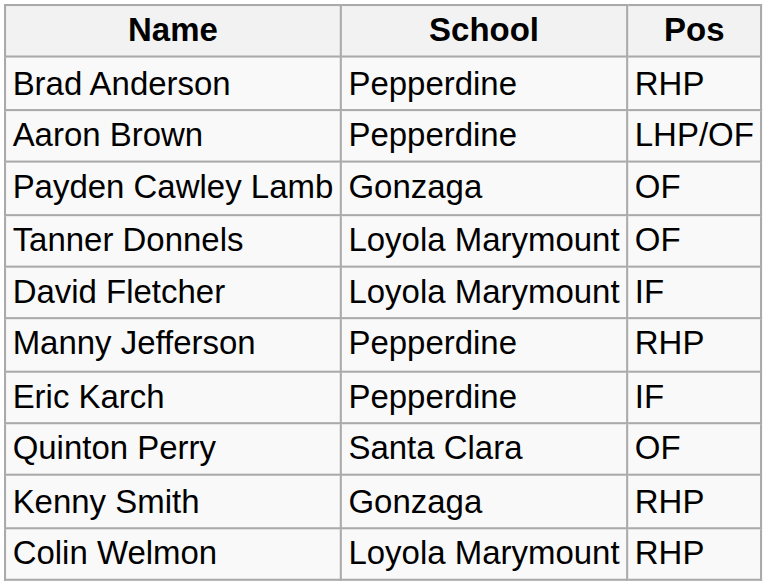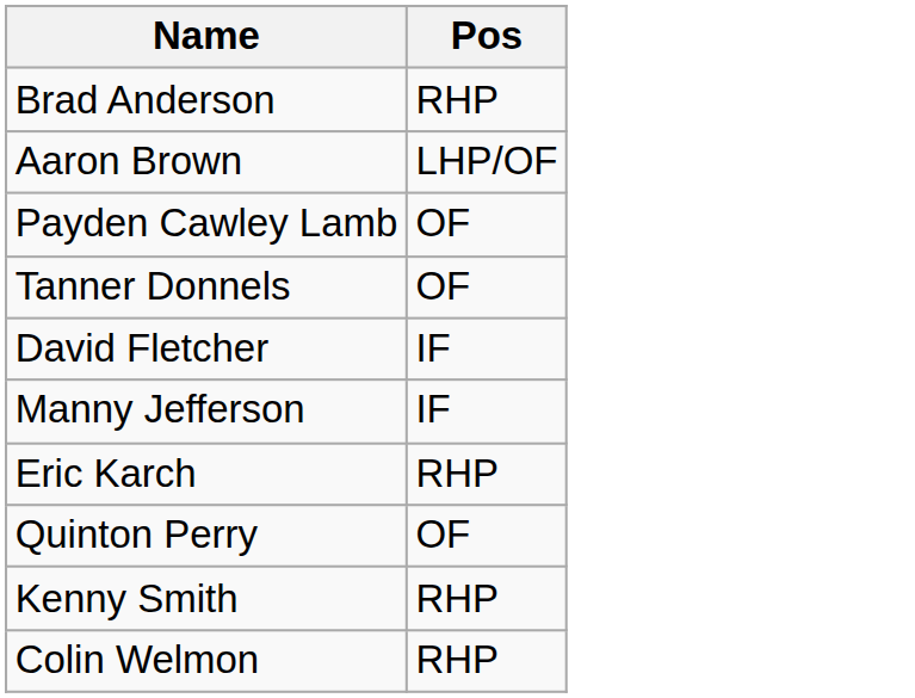 <table class=wikitable>
 <tr>
 <th>Name</th>
-<th>School</th>
 <th>Pos</th>
 </tr>
 <tr>
 <td>Brad Anderson</td>
-<td>Pepperdine</td>
 <td>RHP</td>
 </tr>
 <tr>
 <td>Aaron Brown</td>
-<td>Pepperdine</td>
 <td>LHP/OF</td>
 </tr>
 <tr>
 <td>Payden Cawley Lamb</td>
-<td>Gonzaga</td>
 <td>OF</td>
 </tr>
 <tr>
 <td>Tanner Donnels</td>
-<td>Loyola Marymount</td>
 <td>OF</td>
 </tr>
 <tr>
 <td>David Fletcher</td>
-<td>Loyola Marymount</td>
 <td>IF</td>
 </tr>
 <tr>
 <td>Manny Jefferson</td>
-<td>Pepperdine</td>
+<td>IF</td>
+</tr>
+<tr>
+<td>Eric Karch</td>
 <td>RHP</td>
 </tr>
 <tr>
-<td>Eric Karch</td>
-<td>Pepperdine</td>
-<td>IF</td>
-</tr>
-<tr>
 <td>Quinton Perry</td>
-<td>Santa Clara</td>
 <td>OF</td>
 </tr>
 <tr>
 <td>Kenny Smith</td>
-<td>Gonzaga</td>
 <td>RHP</td>
 </tr>
 <tr>
 <td>Colin Welmon</td>
-<td>Loyola Marymount</td>
 <td>RHP</td>
 </tr>
 </table>
